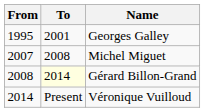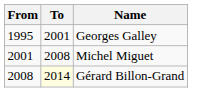 <table class="wikitable">
 <tr>
 <th>From</th>
 <th>To</th>
 <th>Name</th>
 </tr>
 <tr>
 <td>1995</td>
 <td>2001</td>
 <td>Georges Galley</td>
 </tr>
 <tr>
-<td>2007</td>
+<td>2001</td>
 <td>2008</td>
 <td>Michel Miguet</td>
 </tr>
 <tr>
 <td>2008</td>
 <td style="background: lightyellow;">2014</td>
 <td>Gérard Billon-Grand</td>
 </tr>
-<tr>
-<td>2014</td>
-<td>Present</td>
-<td>Véronique Vuilloud</td>
-</tr>
 </table>
